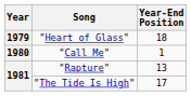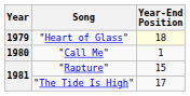 <table class="wikitable plainrowheaders" style="text-align:center;" border="1">
 <tr>
 <th>Year</th>
 <th>Song</th>
 <th>Year-End<br>Position</th>
 </tr>
 <tr>
 <th scope="row">1979</th>
 <td>"<a href='#'>Heart of Glass</a>"</td>
-<td>18</td>
+<td style="background: lightyellow;">18</td>
 </tr>
 <tr>
 <th scope="row">1980</th>
 <td>"<a href='#'>Call Me</a>"</td>
 <td>1</td>
 </tr>
 <tr>
 <th rowspan="2" scope="row">1981</th>
 <td>"<a href='#'>Rapture</a>"</td>
-<td>13</td>
+<td>15</td>
 </tr>
 <tr>
 <td>"<a href='#'>The Tide Is High</a>"</td>
 <td>17</td>
 </tr>
 </table>
